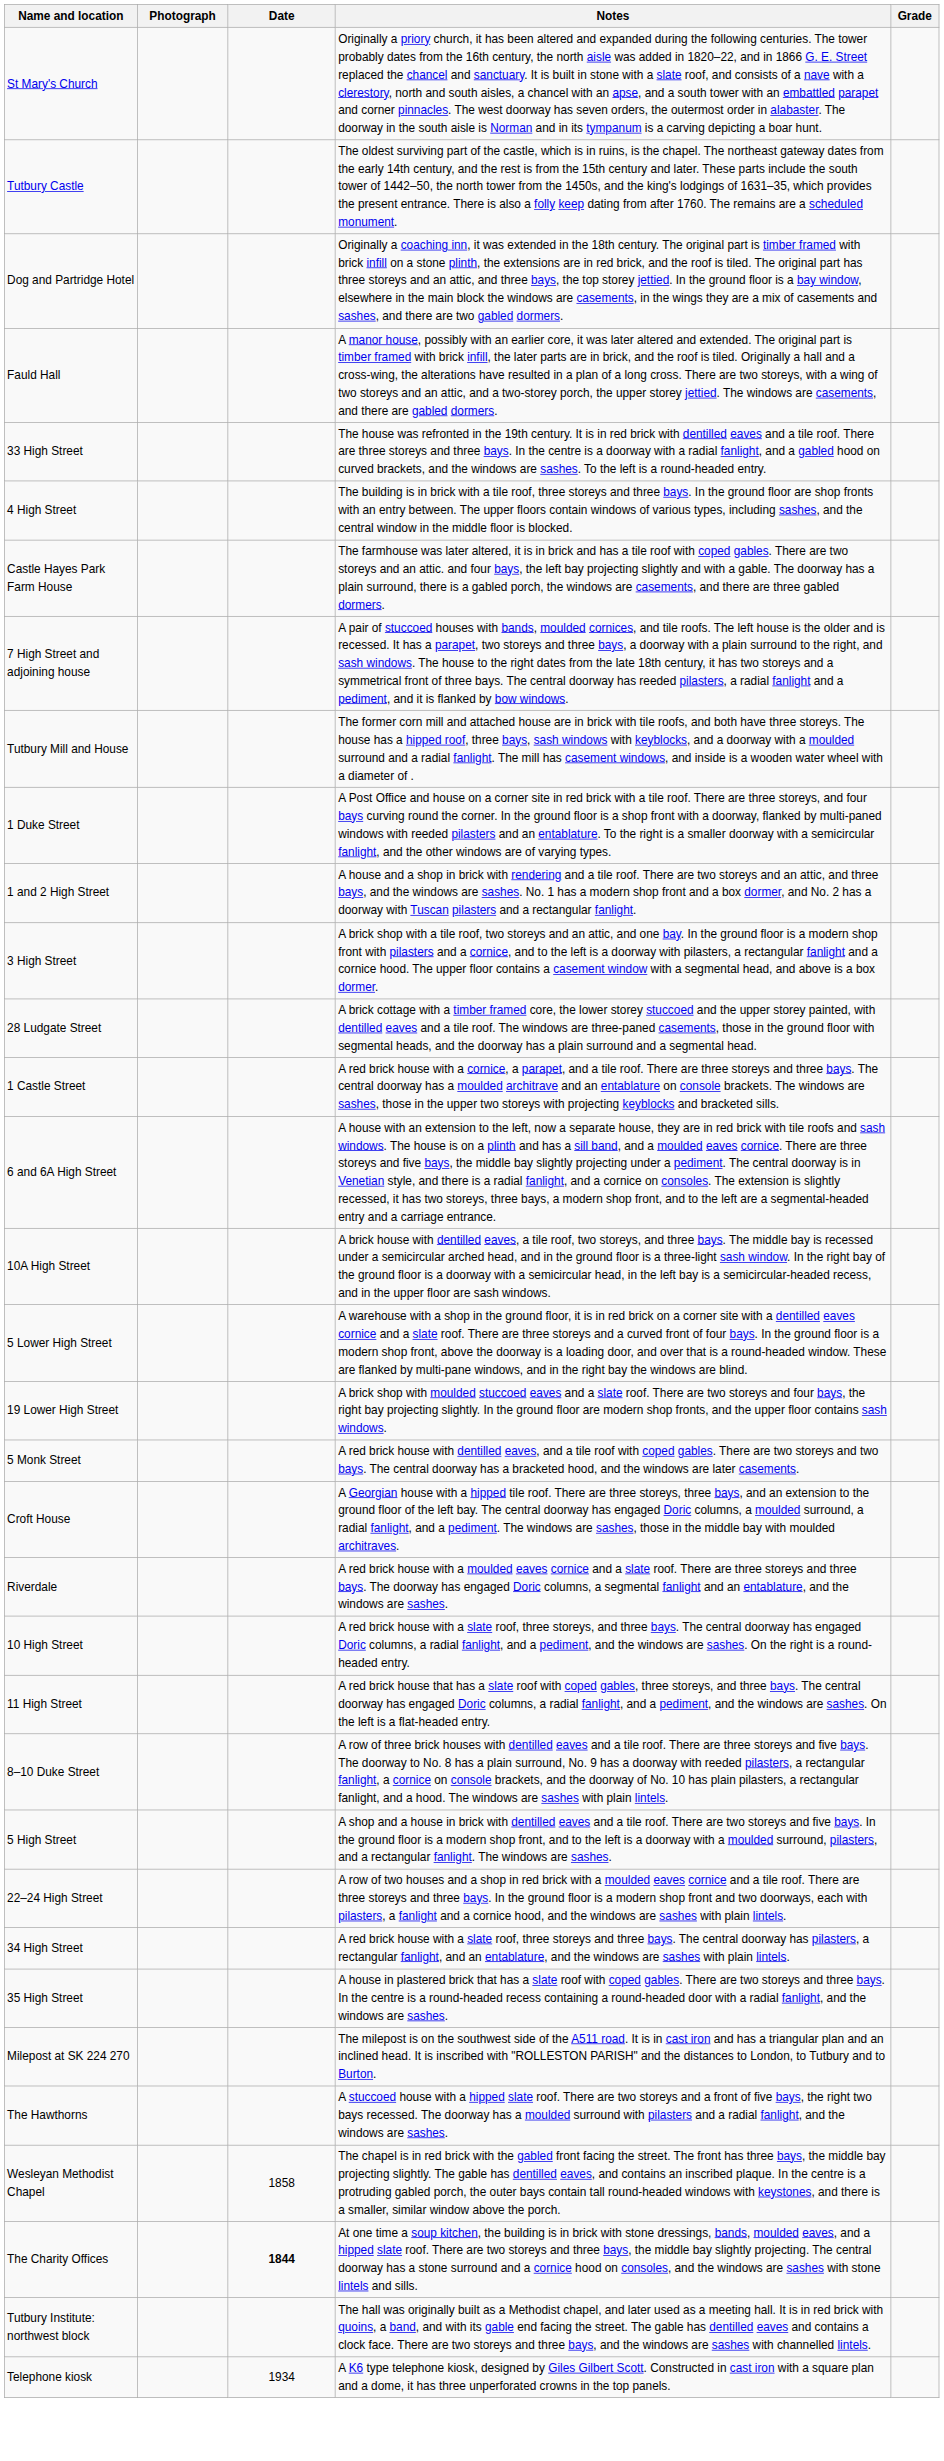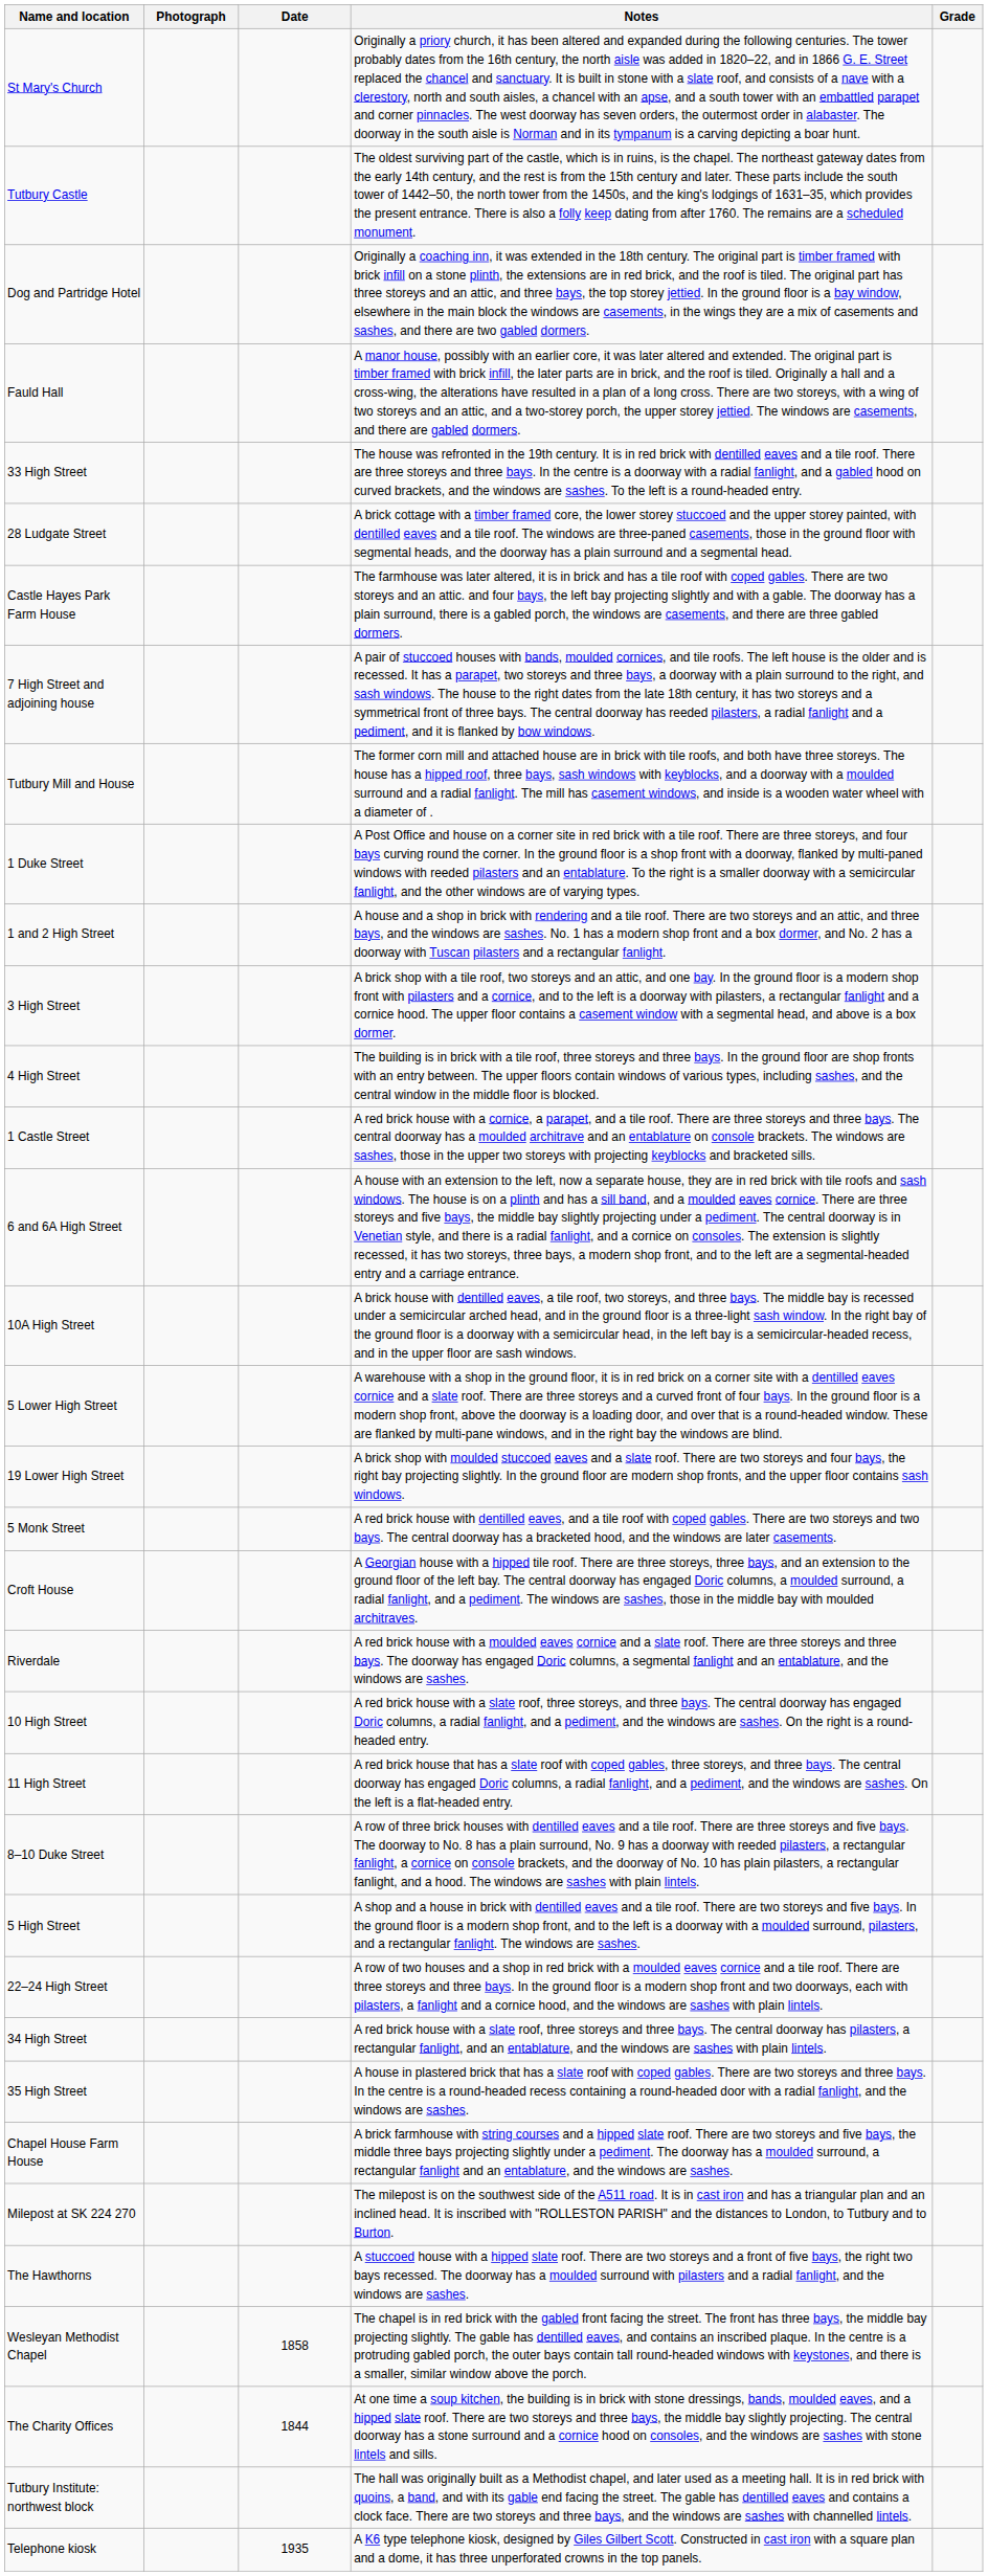 <table class="wikitable sortable plainrowheaders" style="width:100%; border:0; text-align:left; line-height:150%;">
 <tr>
 <th scope="col" style="width:150px">Name and location</th>
 <th scope="col" style="width:100px" class="unsortable">Photograph</th>
 <th scope="col" style="width:120px">Date</th>
 <th scope="col" style="width:650px" class="unsortable">Notes</th>
 <th scope="col" style="width:50px">Grade</th>
 </tr>
 <tr>
 <td><a href='#'>St Mary's Church</a><br><small></small></td>
 <td></td>
 <td align="center"></td>
 <td>Originally a <a href='#'>priory</a> church, it has been altered and expanded during the following centuries. The tower probably dates from the 16th century, the north <a href='#'>aisle</a> was added in 1820–22, and in 1866 <a href='#'>G. E. Street</a> replaced the <a href='#'>chancel</a> and <a href='#'>sanctuary</a>. It is built in stone with a <a href='#'>slate</a> roof, and consists of a <a href='#'>nave</a> with a <a href='#'>clerestory</a>, north and south aisles, a chancel with an <a href='#'>apse</a>, and a south tower with an <a href='#'>embattled</a> <a href='#'>parapet</a> and corner <a href='#'>pinnacles</a>. The west doorway has seven orders, the outermost order in <a href='#'>alabaster</a>. The doorway in the south aisle is <a href='#'>Norman</a> and in its <a href='#'>tympanum</a> is a carving depicting a boar hunt.</td>
 <td align="center" ></td>
 </tr>
 <tr>
 <td><a href='#'>Tutbury Castle</a><br><small></small></td>
 <td></td>
 <td align="center"></td>
 <td>The oldest surviving part of the castle, which is in ruins, is the chapel. The northeast gateway dates from the early 14th century, and the rest is from the 15th century and later. These parts include the south tower of 1442–50, the north tower from the 1450s, and the king's lodgings of 1631–35, which provides the present entrance. There is also a <a href='#'>folly</a> <a href='#'>keep</a> dating from after 1760. The remains are a <a href='#'>scheduled monument</a>.</td>
 <td align="center" ></td>
 </tr>
 <tr>
 <td>Dog and Partridge Hotel<br><small></small></td>
 <td></td>
 <td align="center"></td>
 <td>Originally a <a href='#'>coaching inn</a>, it was extended in the 18th century. The original part is <a href='#'>timber framed</a> with brick <a href='#'>infill</a> on a stone <a href='#'>plinth</a>, the extensions are in red brick, and the roof is tiled. The original part has three storeys and an attic, and three <a href='#'>bays</a>, the top storey <a href='#'>jettied</a>. In the ground floor is a <a href='#'>bay window</a>, elsewhere in the main block the windows are <a href='#'>casements</a>, in the wings they are a mix of casements and <a href='#'>sashes</a>, and there are two <a href='#'>gabled</a> <a href='#'>dormers</a>.</td>
 <td align="center" ></td>
 </tr>
 <tr>
 <td>Fauld Hall<br><small></small></td>
 <td></td>
 <td align="center"></td>
 <td>A <a href='#'>manor house</a>, possibly with an earlier core, it was later altered and extended. The original part is <a href='#'>timber framed</a> with brick <a href='#'>infill</a>, the later parts are in brick, and the roof is tiled. Originally a hall and a cross-wing, the alterations have resulted in a plan of a long cross. There are two storeys, with a wing of two storeys and an attic, and a two-storey porch, the upper storey <a href='#'>jettied</a>. The windows are <a href='#'>casements</a>, and there are <a href='#'>gabled</a> <a href='#'>dormers</a>.</td>
 <td align="center" ></td>
 </tr>
 <tr>
 <td>33 High Street<br><small></small></td>
 <td></td>
 <td align="center"></td>
 <td>The house was refronted in the 19th century. It is in red brick with <a href='#'>dentilled</a> <a href='#'>eaves</a> and a tile roof. There are three storeys and three <a href='#'>bays</a>. In the centre is a doorway with a radial <a href='#'>fanlight</a>, and a <a href='#'>gabled</a> hood on curved brackets, and the windows are <a href='#'>sashes</a>. To the left is a round-headed entry.</td>
 <td align="center" ></td>
 </tr>
 <tr>
-<td>4 High Street<br><small></small></td>
+<td>28 Ludgate Street<br><small></small></td>
 <td></td>
 <td align="center"></td>
-<td>The building is in brick with a tile roof, three storeys and three <a href='#'>bays</a>. In the ground floor are shop fronts with an entry between. The upper floors contain windows of various types, including <a href='#'>sashes</a>, and the central window in the middle floor is blocked.</td>
+<td>A brick cottage with a <a href='#'>timber framed</a> core, the lower storey <a href='#'>stuccoed</a> and the upper storey painted, with <a href='#'>dentilled</a> <a href='#'>eaves</a> and a tile roof. The windows are three-paned <a href='#'>casements</a>, those in the ground floor with segmental heads, and the doorway has a plain surround and a segmental head.</td>
 <td align="center" ></td>
 </tr>
 <tr>
 <td>Castle Hayes Park Farm House<br><small></small></td>
 <td></td>
 <td align="center"></td>
 <td>The farmhouse was later altered, it is in brick and has a tile roof with <a href='#'>coped</a> <a href='#'>gables</a>. There are two storeys and an attic. and four <a href='#'>bays</a>, the left bay projecting slightly and with a gable. The doorway has a plain surround, there is a gabled porch, the windows are <a href='#'>casements</a>, and there are three gabled <a href='#'>dormers</a>.</td>
 <td align="center" ></td>
 </tr>
 <tr>
 <td>7 High Street and adjoining house<br><small></small></td>
 <td></td>
 <td align="center"></td>
 <td>A pair of <a href='#'>stuccoed</a> houses with <a href='#'>bands</a>, <a href='#'>moulded</a> <a href='#'>cornices</a>, and tile roofs. The left house is the older and is recessed. It has a <a href='#'>parapet</a>, two storeys and three <a href='#'>bays</a>, a doorway with a plain surround to the right, and <a href='#'>sash windows</a>. The house to the right dates from the late 18th century, it has two storeys and a symmetrical front of three bays. The central doorway has reeded <a href='#'>pilasters</a>, a radial <a href='#'>fanlight</a> and a <a href='#'>pediment</a>, and it is flanked by <a href='#'>bow windows</a>.</td>
 <td align="center" ></td>
 </tr>
 <tr>
 <td>Tutbury Mill and House<br><small></small></td>
 <td></td>
 <td align="center"></td>
 <td>The former corn mill and attached house are in brick with tile roofs, and both have three storeys. The house has a <a href='#'>hipped roof</a>, three <a href='#'>bays</a>, <a href='#'>sash windows</a> with <a href='#'>keyblocks</a>, and a doorway with a <a href='#'>moulded</a> surround and a radial <a href='#'>fanlight</a>. The mill has <a href='#'>casement windows</a>, and inside is a wooden water wheel with a diameter of .</td>
 <td align="center" ></td>
 </tr>
 <tr>
 <td>1 Duke Street<br><small></small></td>
 <td></td>
 <td align="center"></td>
 <td>A Post Office and house on a corner site in red brick with a tile roof. There are three storeys, and four <a href='#'>bays</a> curving round the corner. In the ground floor is a shop front with a doorway, flanked by multi-paned windows with reeded <a href='#'>pilasters</a> and an <a href='#'>entablature</a>. To the right is a smaller doorway with a semicircular <a href='#'>fanlight</a>, and the other windows are of varying types.</td>
 <td align="center" ></td>
 </tr>
 <tr>
 <td>1 and 2 High Street<br><small></small></td>
 <td></td>
 <td align="center"></td>
 <td>A house and a shop in brick with <a href='#'>rendering</a> and a tile roof. There are two storeys and an attic, and three <a href='#'>bays</a>, and the windows are <a href='#'>sashes</a>. No. 1 has a modern shop front and a box <a href='#'>dormer</a>, and No. 2 has a doorway with <a href='#'>Tuscan</a> <a href='#'>pilasters</a> and a rectangular <a href='#'>fanlight</a>.</td>
 <td align="center" ></td>
 </tr>
 <tr>
 <td>3 High Street<br><small></small></td>
 <td></td>
 <td align="center"></td>
 <td>A brick shop with a tile roof, two storeys and an attic, and one <a href='#'>bay</a>. In the ground floor is a modern shop front with <a href='#'>pilasters</a> and a <a href='#'>cornice</a>, and to the left is a doorway with pilasters, a rectangular <a href='#'>fanlight</a> and a cornice hood. The upper floor contains a <a href='#'>casement window</a> with a segmental head, and above is a box <a href='#'>dormer</a>.</td>
 <td align="center" ></td>
 </tr>
 <tr>
-<td>28 Ludgate Street<br><small></small></td>
+<td>4 High Street<br><small></small></td>
 <td></td>
 <td align="center"></td>
-<td>A brick cottage with a <a href='#'>timber framed</a> core, the lower storey <a href='#'>stuccoed</a> and the upper storey painted, with <a href='#'>dentilled</a> <a href='#'>eaves</a> and a tile roof. The windows are three-paned <a href='#'>casements</a>, those in the ground floor with segmental heads, and the doorway has a plain surround and a segmental head.</td>
+<td>The building is in brick with a tile roof, three storeys and three <a href='#'>bays</a>. In the ground floor are shop fronts with an entry between. The upper floors contain windows of various types, including <a href='#'>sashes</a>, and the central window in the middle floor is blocked.</td>
 <td align="center" ></td>
 </tr>
 <tr>
 <td>1 Castle Street<br><small></small></td>
 <td></td>
 <td align="center"></td>
 <td>A red brick house with a <a href='#'>cornice</a>, a <a href='#'>parapet</a>, and a tile roof. There are three storeys and three <a href='#'>bays</a>. The central doorway has a <a href='#'>moulded</a> <a href='#'>architrave</a> and an <a href='#'>entablature</a> on <a href='#'>console</a> brackets. The windows are <a href='#'>sashes</a>, those in the upper two storeys with projecting <a href='#'>keyblocks</a> and bracketed sills.</td>
 <td align="center" ></td>
 </tr>
 <tr>
 <td>6 and 6A High Street<br><small></small></td>
 <td></td>
 <td align="center"></td>
 <td>A house with an extension to the left, now a separate house, they are in red brick with tile roofs and <a href='#'>sash windows</a>. The house is on a <a href='#'>plinth</a> and has a <a href='#'>sill band</a>, and a <a href='#'>moulded</a> <a href='#'>eaves</a> <a href='#'>cornice</a>. There are three storeys and five <a href='#'>bays</a>, the middle bay slightly projecting under a <a href='#'>pediment</a>. The central doorway is in <a href='#'>Venetian</a> style, and there is a radial <a href='#'>fanlight</a>, and a cornice on <a href='#'>consoles</a>. The extension is slightly recessed, it has two storeys, three bays, a modern shop front, and to the left are a segmental-headed entry and a carriage entrance.</td>
 <td align="center" ></td>
 </tr>
 <tr>
 <td>10A High Street<br><small></small></td>
 <td></td>
 <td align="center"></td>
 <td>A brick house with <a href='#'>dentilled</a> <a href='#'>eaves</a>, a tile roof, two storeys, and three <a href='#'>bays</a>. The middle bay is recessed under a semicircular arched head, and in the ground floor is a three-light <a href='#'>sash window</a>. In the right bay of the ground floor is a doorway with a semicircular head, in the left bay is a semicircular-headed recess, and in the upper floor are sash windows.</td>
 <td align="center" ></td>
 </tr>
 <tr>
 <td>5 Lower High Street<br><small></small></td>
 <td></td>
 <td align="center"></td>
 <td>A warehouse with a shop in the ground floor, it is in red brick on a corner site with a <a href='#'>dentilled</a> <a href='#'>eaves</a> <a href='#'>cornice</a> and a <a href='#'>slate</a> roof. There are three storeys and a curved front of four <a href='#'>bays</a>. In the ground floor is a modern shop front, above the doorway is a loading door, and over that is a round-headed window. These are flanked by multi-pane windows, and in the right bay the windows are blind.</td>
 <td align="center" ></td>
 </tr>
 <tr>
 <td>19 Lower High Street<br><small></small></td>
 <td></td>
 <td align="center"></td>
 <td>A brick shop with <a href='#'>moulded</a> <a href='#'>stuccoed</a> <a href='#'>eaves</a> and a <a href='#'>slate</a> roof. There are two storeys and four <a href='#'>bays</a>, the right bay projecting slightly. In the ground floor are modern shop fronts, and the upper floor contains <a href='#'>sash windows</a>.</td>
 <td align="center" ></td>
 </tr>
 <tr>
 <td>5 Monk Street<br><small></small></td>
 <td></td>
 <td align="center"></td>
 <td>A red brick house with <a href='#'>dentilled</a> <a href='#'>eaves</a>, and a tile roof with <a href='#'>coped</a> <a href='#'>gables</a>. There are two storeys and two <a href='#'>bays</a>. The central doorway has a bracketed hood, and the windows are later <a href='#'>casements</a>.</td>
 <td align="center" ></td>
 </tr>
 <tr>
 <td>Croft House<br><small></small></td>
 <td></td>
 <td align="center"></td>
 <td>A <a href='#'>Georgian</a> house with a <a href='#'>hipped</a> tile roof. There are three storeys, three <a href='#'>bays</a>, and an extension to the ground floor of the left bay. The central doorway has engaged <a href='#'>Doric</a> columns, a <a href='#'>moulded</a> surround, a radial <a href='#'>fanlight</a>, and a <a href='#'>pediment</a>. The windows are <a href='#'>sashes</a>, those in the middle bay with moulded <a href='#'>architraves</a>.</td>
 <td align="center" ></td>
 </tr>
 <tr>
 <td>Riverdale<br><small></small></td>
 <td></td>
 <td align="center"></td>
 <td>A red brick house with a <a href='#'>moulded</a> <a href='#'>eaves</a> <a href='#'>cornice</a> and a <a href='#'>slate</a> roof. There are three storeys and three <a href='#'>bays</a>. The doorway has engaged <a href='#'>Doric</a> columns, a segmental <a href='#'>fanlight</a> and an <a href='#'>entablature</a>, and the windows are <a href='#'>sashes</a>.</td>
 <td align="center" ></td>
 </tr>
 <tr>
 <td>10 High Street<br><small></small></td>
 <td></td>
 <td align="center"></td>
 <td>A red brick house with a <a href='#'>slate</a> roof, three storeys, and three <a href='#'>bays</a>. The central doorway has engaged <a href='#'>Doric</a> columns, a radial <a href='#'>fanlight</a>, and a <a href='#'>pediment</a>, and the windows are <a href='#'>sashes</a>. On the right is a round-headed entry.</td>
 <td align="center" ></td>
 </tr>
 <tr>
 <td>11 High Street<br><small></small></td>
 <td></td>
 <td align="center"></td>
 <td>A red brick house that has a <a href='#'>slate</a> roof with <a href='#'>coped</a> <a href='#'>gables</a>, three storeys, and three <a href='#'>bays</a>. The central doorway has engaged <a href='#'>Doric</a> columns, a radial <a href='#'>fanlight</a>, and a <a href='#'>pediment</a>, and the windows are <a href='#'>sashes</a>. On the left is a flat-headed entry.</td>
 <td align="center" ></td>
 </tr>
 <tr>
 <td>8–10 Duke Street<br><small></small></td>
 <td></td>
 <td align="center"></td>
 <td>A row of three brick houses with <a href='#'>dentilled</a> <a href='#'>eaves</a> and a tile roof. There are three storeys and five <a href='#'>bays</a>. The doorway to No. 8 has a plain surround, No. 9 has a doorway with reeded <a href='#'>pilasters</a>, a rectangular <a href='#'>fanlight</a>, a <a href='#'>cornice</a> on <a href='#'>console</a> brackets, and the doorway of No. 10 has plain pilasters, a rectangular fanlight, and a hood. The windows are <a href='#'>sashes</a> with plain <a href='#'>lintels</a>.</td>
 <td align="center" ></td>
 </tr>
 <tr>
 <td>5 High Street<br><small></small></td>
 <td></td>
 <td align="center"></td>
 <td>A shop and a house in brick with <a href='#'>dentilled</a> <a href='#'>eaves</a> and a tile roof. There are two storeys and five <a href='#'>bays</a>. In the ground floor is a modern shop front, and to the left is a doorway with a <a href='#'>moulded</a> surround, <a href='#'>pilasters</a>, and a rectangular <a href='#'>fanlight</a>. The windows are <a href='#'>sashes</a>.</td>
 <td align="center" ></td>
 </tr>
 <tr>
 <td>22–24 High Street<br><small></small></td>
 <td></td>
 <td align="center"></td>
 <td>A row of two houses and a shop in red brick with a <a href='#'>moulded</a> <a href='#'>eaves</a> <a href='#'>cornice</a> and a tile roof. There are three storeys and three <a href='#'>bays</a>. In the ground floor is a modern shop front and two doorways, each with <a href='#'>pilasters</a>, a <a href='#'>fanlight</a> and a cornice hood, and the windows are <a href='#'>sashes</a> with plain <a href='#'>lintels</a>.</td>
 <td align="center" ></td>
 </tr>
 <tr>
 <td>34 High Street<br><small></small></td>
 <td></td>
 <td align="center"></td>
 <td>A red brick house with a <a href='#'>slate</a> roof, three storeys and three <a href='#'>bays</a>. The central doorway has <a href='#'>pilasters</a>, a rectangular <a href='#'>fanlight</a>, and an <a href='#'>entablature</a>, and the windows are <a href='#'>sashes</a> with plain <a href='#'>lintels</a>.</td>
 <td align="center" ></td>
 </tr>
 <tr>
 <td>35 High Street<br><small></small></td>
 <td></td>
 <td align="center"></td>
 <td>A house in plastered brick that has a <a href='#'>slate</a> roof with <a href='#'>coped</a> <a href='#'>gables</a>. There are two storeys and three <a href='#'>bays</a>. In the centre is a round-headed recess containing a round-headed door with a radial <a href='#'>fanlight</a>, and the windows are <a href='#'>sashes</a>.</td>
 <td align="center" ></td>
 </tr>
 <tr>
+<td>Chapel House Farm House<br><small></small></td>
+<td></td>
+<td align="center"></td>
+<td>A brick farmhouse with <a href='#'>string courses</a> and a <a href='#'>hipped</a> <a href='#'>slate</a> roof. There are two storeys and five <a href='#'>bays</a>, the middle three bays projecting slightly under a <a href='#'>pediment</a>. The doorway has a <a href='#'>moulded</a> surround, a rectangular <a href='#'>fanlight</a> and an <a href='#'>entablature</a>, and the windows are <a href='#'>sashes</a>.</td>
+<td align="center" ></td>
+</tr>
+<tr>
 <td>Milepost at SK 224 270<br><small></small></td>
 <td></td>
 <td align="center"></td>
 <td>The milepost is on the southwest side of the <a href='#'>A511 road</a>. It is in <a href='#'>cast iron</a> and has a triangular plan and an inclined head. It is inscribed with "ROLLESTON PARISH" and the distances to London, to Tutbury and to <a href='#'>Burton</a>.</td>
 <td align="center" ></td>
 </tr>
 <tr>
 <td>The Hawthorns<br><small></small></td>
 <td></td>
 <td align="center"></td>
 <td>A <a href='#'>stuccoed</a> house with a <a href='#'>hipped</a> <a href='#'>slate</a> roof. There are two storeys and a front of five <a href='#'>bays</a>, the right two bays recessed. The doorway has a <a href='#'>moulded</a> surround with <a href='#'>pilasters</a> and a radial <a href='#'>fanlight</a>, and the windows are <a href='#'>sashes</a>.</td>
 <td align="center" ></td>
 </tr>
 <tr>
 <td>Wesleyan Methodist Chapel<br><small></small></td>
 <td></td>
 <td align="center">1858</td>
 <td>The chapel is in red brick with the <a href='#'>gabled</a> front facing the street. The front has three <a href='#'>bays</a>, the middle bay projecting slightly. The gable has <a href='#'>dentilled</a> <a href='#'>eaves</a>, and contains an inscribed plaque. In the centre is a protruding gabled porch, the outer bays contain tall round-headed windows with <a href='#'>keystones</a>, and there is a smaller, similar window above the porch.</td>
 <td align="center" ></td>
 </tr>
 <tr>
 <td>The Charity Offices<br><small></small></td>
 <td></td>
-<td align="center"><strong>1844</strong></td>
+<td align="center">1844</td>
 <td>At one time a <a href='#'>soup kitchen</a>, the building is in brick with stone dressings, <a href='#'>bands</a>, <a href='#'>moulded</a> <a href='#'>eaves</a>, and a <a href='#'>hipped</a> <a href='#'>slate</a> roof. There are two storeys and three <a href='#'>bays</a>, the middle bay slightly projecting. The central doorway has a stone surround and a <a href='#'>cornice</a> hood on <a href='#'>consoles</a>, and the windows are <a href='#'>sashes</a> with stone <a href='#'>lintels</a> and sills.</td>
 <td align="center" ></td>
 </tr>
 <tr>
 <td>Tutbury Institute: northwest block<br><small></small></td>
 <td></td>
 <td align="center"></td>
 <td>The hall was originally built as a Methodist chapel, and later used as a meeting hall. It is in red brick with <a href='#'>quoins</a>, a <a href='#'>band</a>, and with its <a href='#'>gable</a> end facing the street. The gable has <a href='#'>dentilled</a> <a href='#'>eaves</a> and contains a clock face. There are two storeys and three <a href='#'>bays</a>, and the windows are <a href='#'>sashes</a> with channelled <a href='#'>lintels</a>.</td>
 <td align="center" ></td>
 </tr>
 <tr>
 <td>Telephone kiosk<br><small></small></td>
 <td></td>
-<td align="center">1934</td>
+<td align="center">1935</td>
 <td>A <a href='#'>K6</a> type telephone kiosk, designed by <a href='#'>Giles Gilbert Scott</a>. Constructed in <a href='#'>cast iron</a> with a square plan and a dome, it has three unperforated crowns in the top panels.</td>
 <td align="center" ></td>
 </tr>
 <tr>
 </tr>
 </table>
